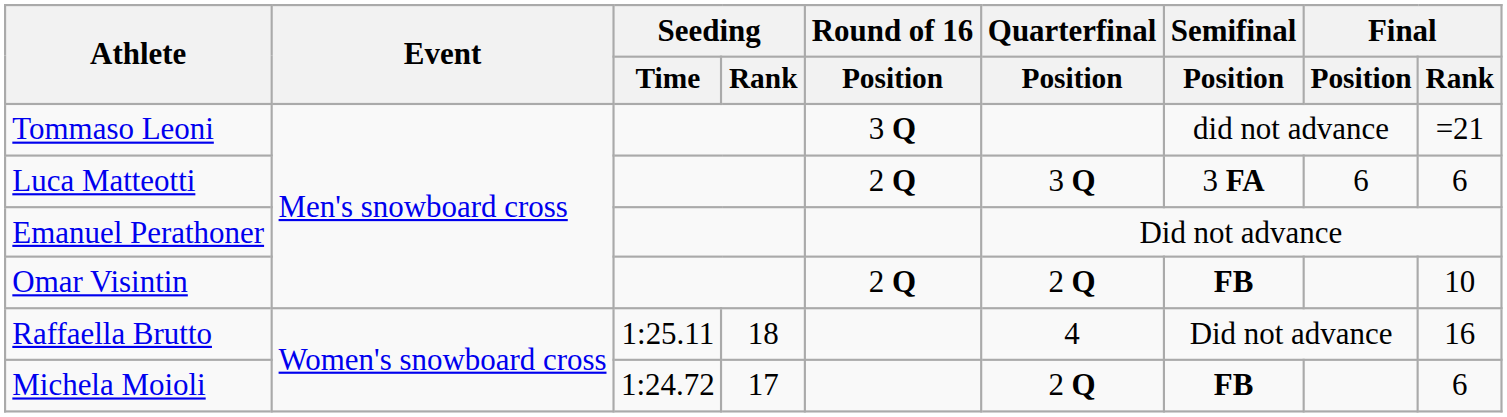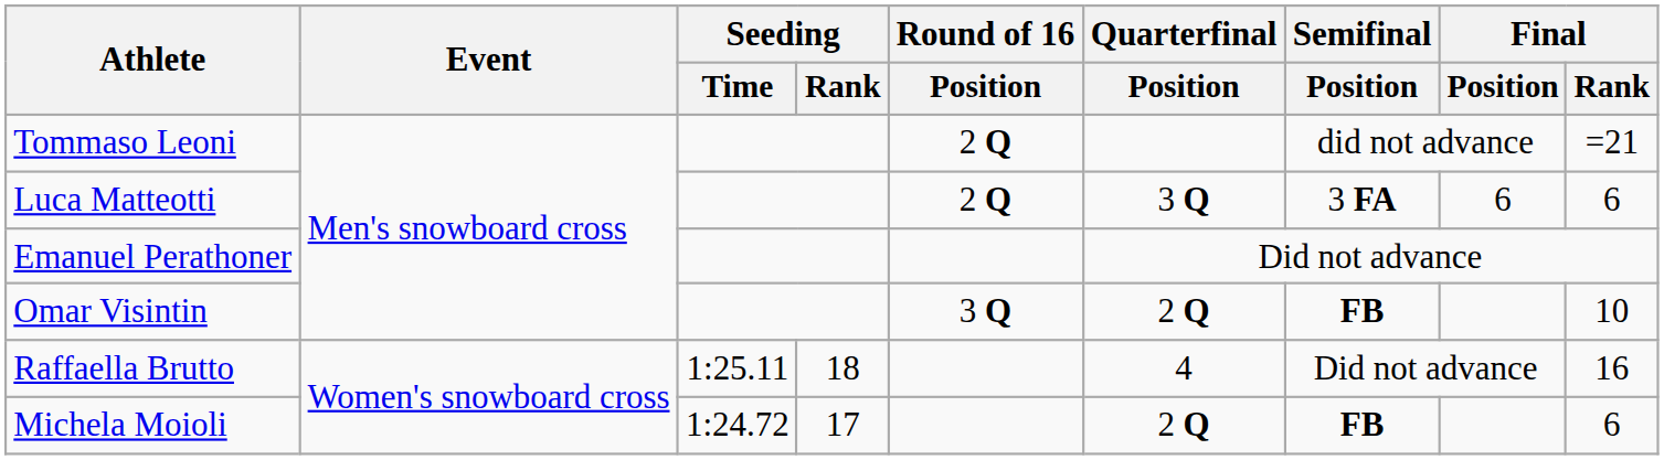 <table class="wikitable" style="font-size:90%">
 <tr>
 <th rowspan="2">Athlete</th>
 <th rowspan="2">Event</th>
 <th colspan="2">Seeding</th>
 <th>Round of 16</th>
 <th>Quarterfinal</th>
 <th>Semifinal</th>
 <th colspan=2>Final</th>
 </tr>
 <tr style="font-size:95%">
 <th>Time</th>
 <th>Rank</th>
 <th>Position</th>
 <th>Position</th>
 <th>Position</th>
 <th>Position</th>
 <th>Rank</th>
 </tr>
 <tr align=center>
 <td align=left><a href='#'>Tommaso Leoni</a></td>
 <td align=left rowspan=4><a href='#'>Men's snowboard cross</a></td>
 <td colspan=2></td>
-<td>3 <strong>Q</strong></td>
+<td>2 <strong>Q</strong></td>
 <td></td>
 <td colspan=2>did not advance</td>
 <td>=21</td>
 </tr>
 <tr align=center>
 <td align=left><a href='#'>Luca Matteotti</a></td>
 <td colspan=2></td>
 <td>2 <strong>Q</strong></td>
 <td>3 <strong>Q</strong></td>
 <td>3 <strong>FA</strong></td>
 <td>6</td>
 <td>6</td>
 </tr>
 <tr align=center>
 <td align=left><a href='#'>Emanuel Perathoner</a></td>
 <td colspan=2></td>
 <td></td>
 <td colspan=4>Did not advance</td>
 </tr>
 <tr align=center>
 <td align=left><a href='#'>Omar Visintin</a></td>
 <td colspan=2></td>
-<td>2 <strong>Q</strong></td>
+<td>3 <strong>Q</strong></td>
 <td>2 <strong>Q</strong></td>
 <td> <strong>FB</strong></td>
 <td></td>
 <td>10</td>
 </tr>
 <tr align=center>
 <td align=left><a href='#'>Raffaella Brutto</a></td>
 <td align=left rowspan=2><a href='#'>Women's snowboard cross</a></td>
 <td>1:25.11</td>
 <td>18</td>
 <td></td>
 <td>4</td>
 <td colspan=2>Did not advance</td>
 <td>16</td>
 </tr>
 <tr align=center>
 <td align=left><a href='#'>Michela Moioli</a></td>
 <td>1:24.72</td>
 <td>17</td>
 <td></td>
 <td>2 <strong>Q</strong></td>
 <td> <strong>FB</strong></td>
 <td></td>
 <td>6</td>
 </tr>
 </table>
